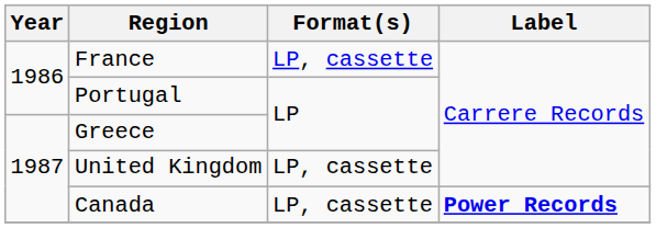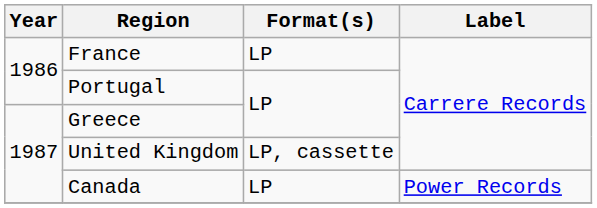 <table class="wikitable">
 <tr>
 <th align="center">Year</th>
 <th align="center">Region</th>
 <th align="center">Format(s)</th>
 <th align="center">Label</th>
 </tr>
 <tr>
 <td align="left" rowspan="2">1986</td>
 <td align="left">France</td>
-<td align="left"><a href='#'>LP</a>, <a href='#'>cassette</a></td>
+<td align="left">LP</td>
 <td align="left" rowspan="4"><a href='#'>Carrere Records</a></td>
 </tr>
 <tr>
 <td align="left">Portugal</td>
 <td align="left" rowspan="2">LP</td>
 </tr>
 <tr>
 <td align="left" rowspan="3">1987</td>
 <td align="left">Greece</td>
 </tr>
 <tr>
 <td align="left">United Kingdom</td>
 <td align="left">LP, cassette</td>
 </tr>
 <tr>
 <td align="left">Canada</td>
-<td align="left">LP, cassette</td>
-<td align="left"><strong><a href='#'>Power Records</a></strong></td>
+<td align="left">LP</td>
+<td align="left"><a href='#'>Power Records</a></td>
 </tr>
 <tr>
 </tr>
 </table>
